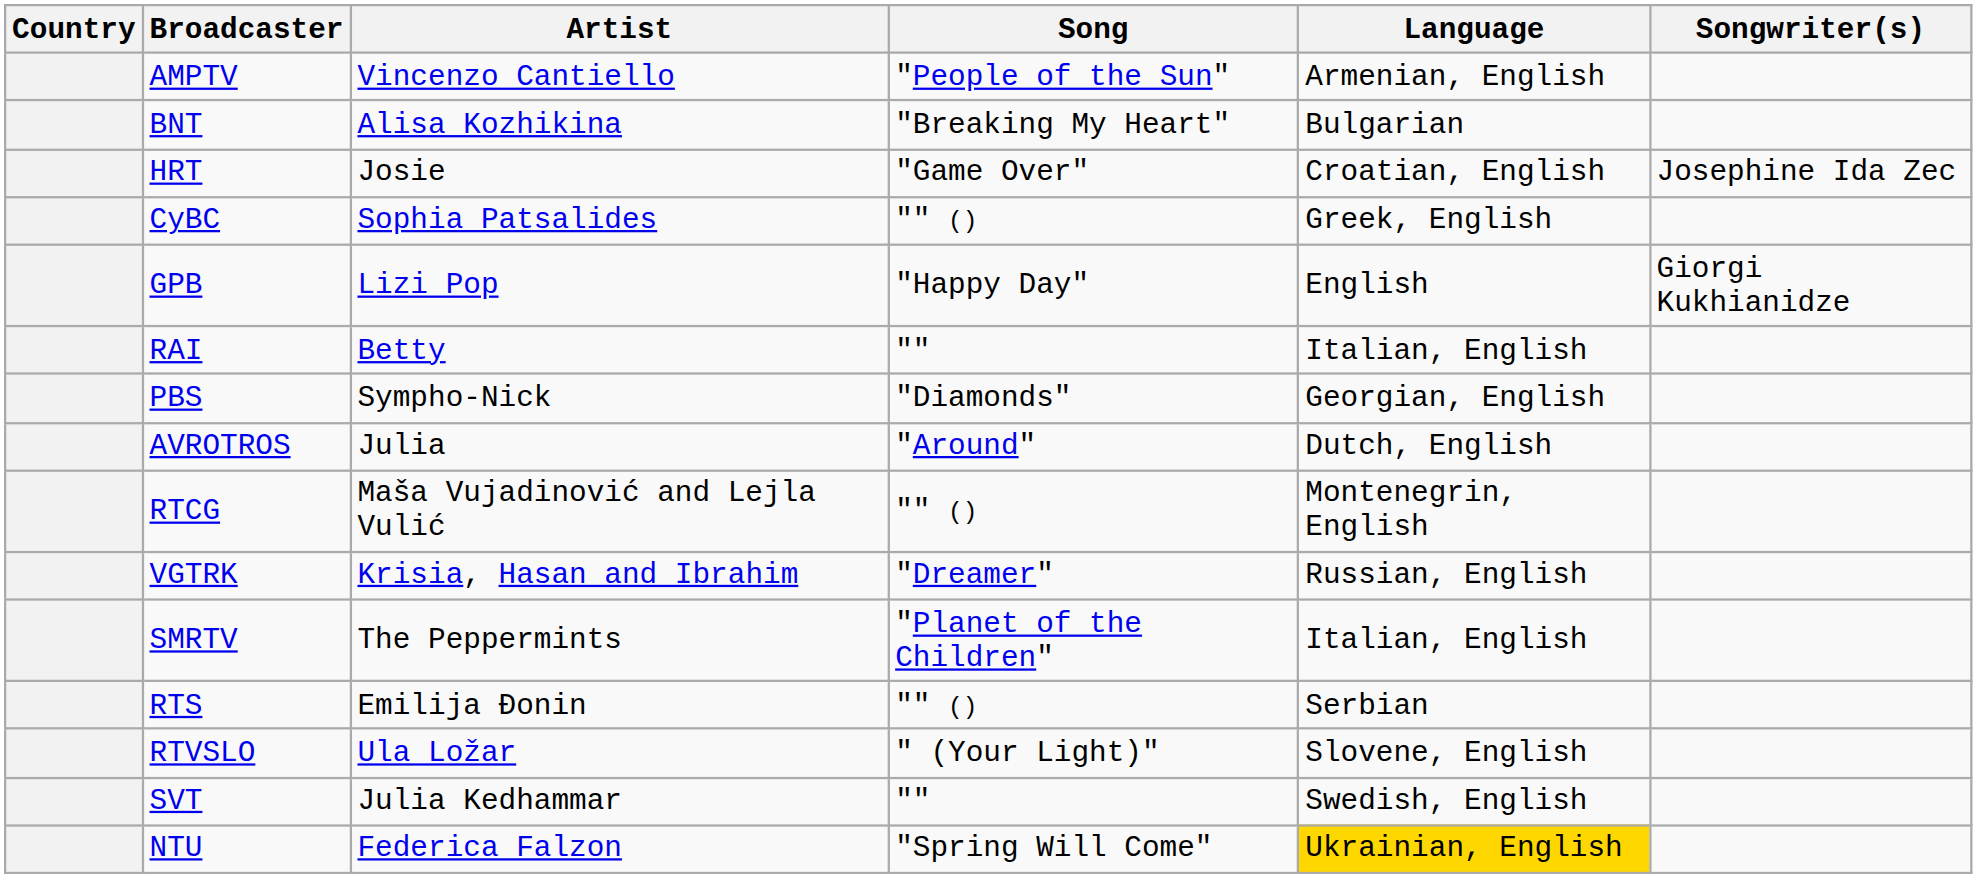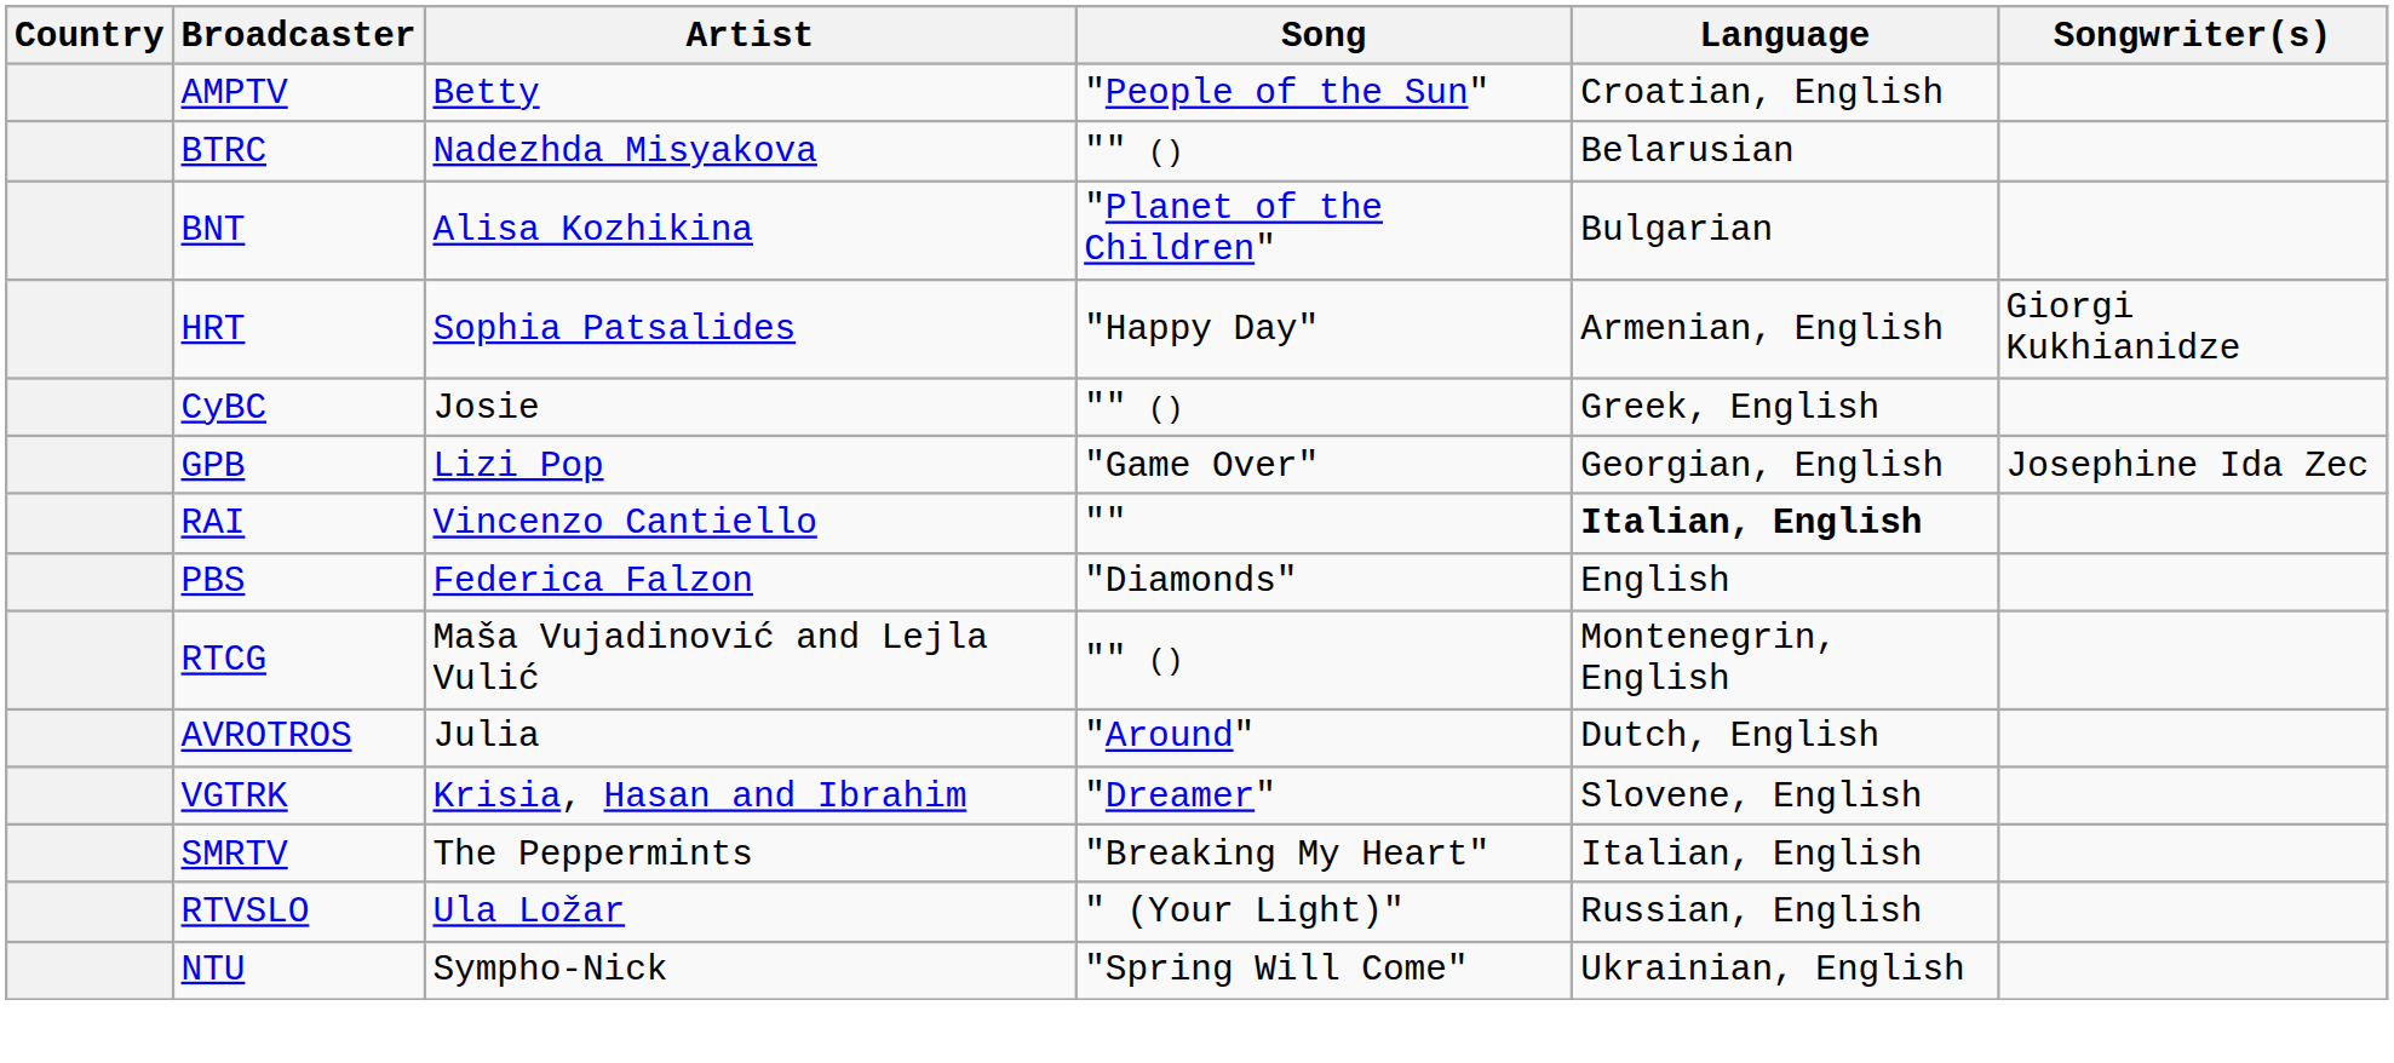 <table class="wikitable plainrowheaders">
 <tr>
 <th>Country</th>
 <th>Broadcaster</th>
 <th>Artist</th>
 <th>Song</th>
 <th>Language</th>
 <th>Songwriter(s)</th>
 </tr>
 <tr>
 <th scope="row"></th>
 <td><a href='#'>AMPTV</a></td>
-<td><a href='#'>Vincenzo Cantiello</a></td>
+<td><a href='#'>Betty</a></td>
 <td>"<a href='#'>People of the Sun</a>"</td>
-<td>Armenian, English</td>
+<td>Croatian, English</td>
+<td></td>
+</tr>
+<tr>
+<th scope="row"></th>
+<td><a href='#'>BTRC</a></td>
+<td><a href='#'>Nadezhda Misyakova</a></td>
+<td>"" <small>()</small></td>
+<td>Belarusian</td>
 <td></td>
 </tr>
 <tr>
 <th scope="row"></th>
 <td><a href='#'>BNT</a></td>
 <td><a href='#'>Alisa Kozhikina</a></td>
-<td>"Breaking My Heart"</td>
+<td>"<a href='#'>Planet of the Children</a>"</td>
 <td>Bulgarian</td>
 <td></td>
 </tr>
 <tr>
 <th scope="row"></th>
 <td><a href='#'>HRT</a></td>
-<td>Josie</td>
-<td>"Game Over"</td>
-<td>Croatian, English</td>
-<td>Josephine Ida Zec</td>
+<td><a href='#'>Sophia Patsalides</a></td>
+<td>"Happy Day"</td>
+<td>Armenian, English</td>
+<td>Giorgi Kukhianidze</td>
 </tr>
 <tr>
 <th scope="row"></th>
 <td><a href='#'>CyBC</a></td>
-<td><a href='#'>Sophia Patsalides</a></td>
+<td>Josie</td>
 <td>"" <small>()</small></td>
 <td>Greek, English</td>
 <td></td>
 </tr>
 <tr>
 <th scope="row"></th>
 <td><a href='#'>GPB</a></td>
 <td><a href='#'>Lizi Pop</a></td>
-<td>"Happy Day"</td>
-<td>English</td>
-<td>Giorgi Kukhianidze</td>
+<td>"Game Over"</td>
+<td>Georgian, English</td>
+<td>Josephine Ida Zec</td>
 </tr>
 <tr>
 <th scope="row"></th>
 <td><a href='#'>RAI</a></td>
-<td><a href='#'>Betty</a></td>
+<td><a href='#'>Vincenzo Cantiello</a></td>
 <td>""</td>
-<td>Italian, English</td>
+<td><strong>Italian, English</strong></td>
 <td></td>
 </tr>
 <tr>
 <th scope="row"></th>
 <td><a href='#'>PBS</a></td>
-<td>Sympho-Nick</td>
+<td><a href='#'>Federica Falzon</a></td>
 <td>"Diamonds"</td>
-<td>Georgian, English</td>
+<td>English</td>
+<td></td>
+</tr>
+<tr>
+<th scope="row"></th>
+<td><a href='#'>RTCG</a></td>
+<td>Maša Vujadinović and Lejla Vulić</td>
+<td>"" <small>()</small></td>
+<td>Montenegrin, English</td>
 <td></td>
 </tr>
 <tr>
 <th scope="row"></th>
 <td><a href='#'>AVROTROS</a></td>
 <td>Julia</td>
 <td>"<a href='#'>Around</a>"</td>
 <td>Dutch, English</td>
 <td></td>
 </tr>
 <tr>
 <th scope="row"></th>
-<td><a href='#'>RTCG</a></td>
-<td>Maša Vujadinović and Lejla Vulić</td>
-<td>"" <small>()</small></td>
-<td>Montenegrin, English</td>
-<td></td>
-</tr>
-<tr>
-<th scope="row"></th>
 <td><a href='#'>VGTRK</a></td>
 <td><a href='#'>Krisia</a>, <a href='#'>Hasan and Ibrahim</a></td>
 <td>"<a href='#'>Dreamer</a>"</td>
-<td>Russian, English</td>
+<td>Slovene, English</td>
 <td></td>
 </tr>
 <tr>
 <th scope="row"></th>
 <td><a href='#'>SMRTV</a></td>
 <td>The Peppermints</td>
-<td>"<a href='#'>Planet of the Children</a>"</td>
+<td>"Breaking My Heart"</td>
 <td>Italian, English</td>
-<td></td>
-</tr>
-<tr>
-<th scope="row"></th>
-<td><a href='#'>RTS</a></td>
-<td>Emilija Đonin</td>
-<td>"" <small>()</small></td>
-<td>Serbian</td>
 <td></td>
 </tr>
 <tr>
 <th scope="row"></th>
 <td><a href='#'>RTVSLO</a></td>
 <td><a href='#'>Ula Ložar</a></td>
 <td>" (Your Light)"</td>
-<td>Slovene, English</td>
-<td></td>
-</tr>
-<tr>
-<th scope="row"></th>
-<td><a href='#'>SVT</a></td>
-<td>Julia Kedhammar</td>
-<td>""</td>
-<td>Swedish, English</td>
+<td>Russian, English</td>
 <td></td>
 </tr>
 <tr>
 <th scope="row"></th>
 <td><a href='#'>NTU</a></td>
-<td><a href='#'>Federica Falzon</a></td>
+<td>Sympho-Nick</td>
 <td>"Spring Will Come"</td>
-<td style="background: gold;">Ukrainian, English</td>
+<td>Ukrainian, English</td>
 <td></td>
 </tr>
 </table>
